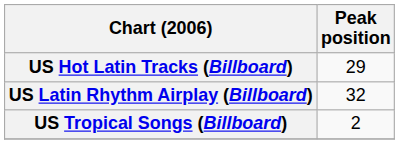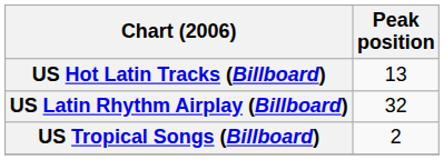 <table class="wikitable plainrowheaders" style="text-align:center;">
 <tr>
 <th scope="col">Chart (2006)</th>
 <th scope="col">Peak<br>position</th>
 </tr>
 <tr>
 <th scope="row">US <a href='#'>Hot Latin Tracks</a> (<em><a href='#'>Billboard</a></em>)</th>
-<td style="text-align:center;">29</td>
+<td style="text-align:center;">13</td>
 </tr>
 <tr>
 <th scope="row">US <a href='#'>Latin Rhythm Airplay</a> (<em><a href='#'>Billboard</a></em>)</th>
 <td style="text-align:center;">32</td>
 </tr>
 <tr>
 <th scope="row">US <a href='#'>Tropical Songs</a> (<em><a href='#'>Billboard</a></em>)</th>
 <td style="text-align:center;">2</td>
 </tr>
 <tr>
 </tr>
 </table>
